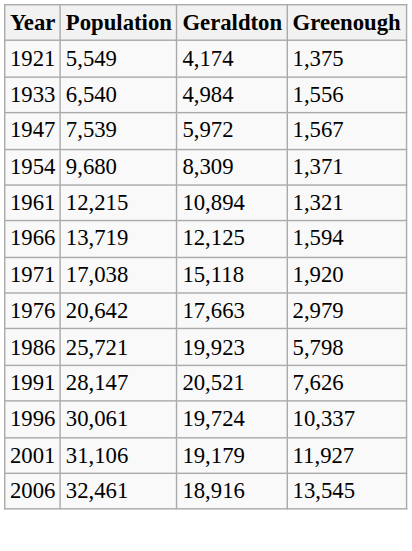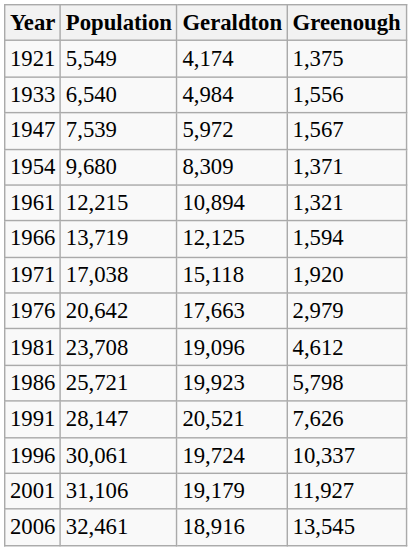 <table class="wikitable">
 <tr>
 <th>Year</th>
 <th>Population</th>
 <th>Geraldton</th>
 <th>Greenough</th>
 </tr>
 <tr>
 <td>1921</td>
 <td>5,549</td>
 <td>4,174</td>
 <td>1,375</td>
 </tr>
 <tr>
 <td>1933</td>
 <td>6,540</td>
 <td>4,984</td>
 <td>1,556</td>
 </tr>
 <tr>
 <td>1947</td>
 <td>7,539</td>
 <td>5,972</td>
 <td>1,567</td>
 </tr>
 <tr>
 <td>1954</td>
 <td>9,680</td>
 <td>8,309</td>
 <td>1,371</td>
 </tr>
 <tr>
 <td>1961</td>
 <td>12,215</td>
 <td>10,894</td>
 <td>1,321</td>
 </tr>
 <tr>
 <td>1966</td>
 <td>13,719</td>
 <td>12,125</td>
 <td>1,594</td>
 </tr>
 <tr>
 <td>1971</td>
 <td>17,038</td>
 <td>15,118</td>
 <td>1,920</td>
 </tr>
 <tr>
 <td>1976</td>
 <td>20,642</td>
 <td>17,663</td>
 <td>2,979</td>
 </tr>
 <tr>
+<td>1981</td>
+<td>23,708</td>
+<td>19,096</td>
+<td>4,612</td>
+</tr>
+<tr>
 <td>1986</td>
 <td>25,721</td>
 <td>19,923</td>
 <td>5,798</td>
 </tr>
 <tr>
 <td>1991</td>
 <td>28,147</td>
 <td>20,521</td>
 <td>7,626</td>
 </tr>
 <tr>
 <td>1996</td>
 <td>30,061</td>
 <td>19,724</td>
 <td>10,337</td>
 </tr>
 <tr>
 <td>2001</td>
 <td>31,106</td>
 <td>19,179</td>
 <td>11,927</td>
 </tr>
 <tr>
 <td>2006</td>
 <td>32,461</td>
 <td>18,916</td>
 <td>13,545</td>
 </tr>
 </table>
